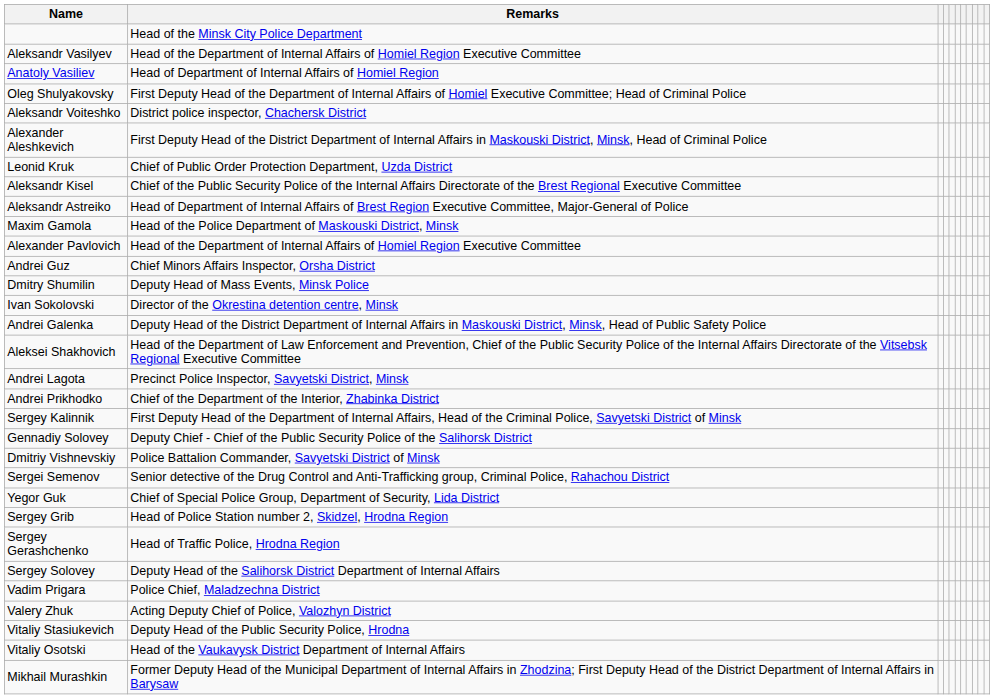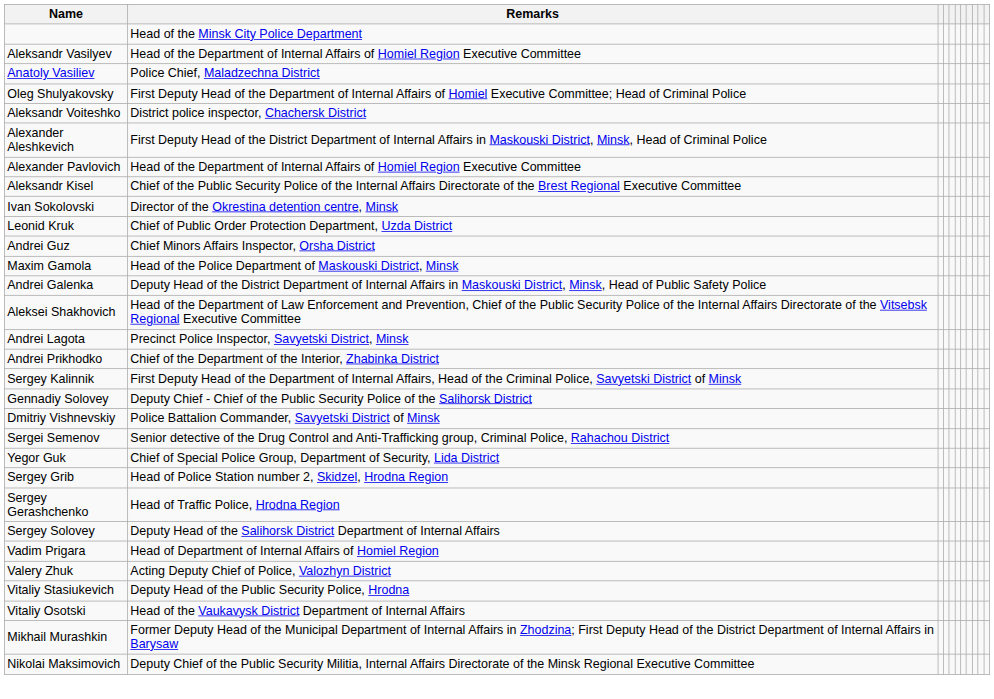 <table class="wikitable sortable" style="margin: auto">
 <tr>
 <th>Name</th>
 <th>Remarks</th>
 <th></th>
 <th></th>
 <th></th>
 <th></th>
 <th></th>
 <th></th>
 <th></th>
 <th></th>
 <th></th>
 </tr>
 <tr>
 <td></td>
 <td>Head of the <a href='#'>Minsk City Police Department</a></td>
 <td></td>
 <td></td>
 <td></td>
 <td style="text-align:center;"></td>
 <td></td>
 <td></td>
 <td style="text-align:center;"></td>
 <td style="text-align:center;"></td>
 <td style="text-align:center;"></td>
 </tr>
 <tr>
 <td>Aleksandr Vasilyev</td>
 <td>Head of the Department of Internal Affairs of <a href='#'>Homiel Region</a> Executive Committee</td>
 <td style="text-align:center;"></td>
 <td style="text-align:center;"></td>
 <td style="text-align:center;"></td>
 <td style="text-align:center;"></td>
 <td style="text-align:center;"></td>
 <td style="text-align:center;"></td>
 <td></td>
 <td style="text-align:center;"></td>
 <td style="text-align:center;"></td>
 </tr>
 <tr>
 <td><a href='#'>Anatoly Vasiliev</a></td>
-<td>Head of Department of Internal Affairs of <a href='#'>Homiel Region</a></td>
+<td>Police Chief, <a href='#'>Maladzechna District</a></td>
 <td style="text-align:center;"></td>
 <td style="text-align:center;"></td>
 <td style="text-align:center;"></td>
 <td style="text-align:center;"></td>
 <td style="text-align:center;"></td>
 <td style="text-align:center;"></td>
 <td></td>
 <td style="text-align:center;"></td>
 <td style="text-align:center;"></td>
 </tr>
 <tr>
 <td>Oleg Shulyakovsky</td>
 <td>First Deputy Head of the Department of Internal Affairs of <a href='#'>Homiel</a> Executive Committee; Head of Criminal Police</td>
 <td style="text-align:center;"></td>
 <td style="text-align:center;"></td>
 <td style="text-align:center;"></td>
 <td style="text-align:center;"></td>
 <td style="text-align:center;"></td>
 <td style="text-align:center;"></td>
 <td></td>
 <td style="text-align:center;"></td>
 <td style="text-align:center;"></td>
 </tr>
 <tr>
 <td>Aleksandr Voiteshko</td>
 <td>District police inspector, <a href='#'>Chachersk District</a></td>
 <td style="text-align:center;"></td>
 <td style="text-align:center;"></td>
 <td style="text-align:center;"></td>
 <td></td>
 <td></td>
 <td></td>
 <td></td>
 <td></td>
 <td></td>
 </tr>
 <tr>
 <td>Alexander Aleshkevich</td>
 <td>First Deputy Head of the District Department of Internal Affairs in <a href='#'>Maskouski District</a>, <a href='#'>Minsk</a>, Head of Criminal Police</td>
 <td></td>
 <td></td>
 <td></td>
 <td style="text-align:center;"></td>
 <td style="text-align:center;"></td>
 <td style="text-align:center;"></td>
 <td></td>
 <td style="text-align:center;"></td>
 <td style="text-align:center;"></td>
 </tr>
 <tr>
-<td>Leonid Kruk</td>
-<td>Chief of Public Order Protection Department, <a href='#'>Uzda District</a></td>
-<td style="text-align:center;"></td>
+<td>Alexander Pavlovich</td>
+<td>Head of the Department of Internal Affairs of <a href='#'>Homiel Region</a> Executive Committee</td>
+<td></td>
+<td></td>
+<td></td>
 <td style="text-align:center;"></td>
 <td style="text-align:center;"></td>
 <td></td>
 <td></td>
-<td></td>
-<td></td>
-<td></td>
-<td></td>
+<td style="text-align:center;"></td>
+<td style="text-align:center;"></td>
 </tr>
 <tr>
 <td>Aleksandr Kisel</td>
 <td>Chief of the Public Security Police of the Internal Affairs Directorate of the <a href='#'>Brest Regional</a> Executive Committee</td>
 <td style="text-align:center;"></td>
 <td style="text-align:center;"></td>
 <td style="text-align:center;"></td>
 <td></td>
 <td></td>
 <td></td>
 <td></td>
 <td></td>
 <td></td>
 </tr>
 <tr>
-<td>Aleksandr Astreiko</td>
-<td>Head of Department of Internal Affairs of <a href='#'>Brest Region</a> Executive Committee, Major-General of Police</td>
-<td style="text-align:center;"></td>
-<td style="text-align:center;"></td>
-<td style="text-align:center;"></td>
-<td style="text-align:center;"></td>
-<td style="text-align:center;"></td>
-<td style="text-align:center;"></td>
-<td style="text-align:center;"></td>
-<td style="text-align:center;"></td>
-<td style="text-align:center;"></td>
-</tr>
-<tr>
-<td>Maxim Gamola</td>
-<td>Head of the Police Department of <a href='#'>Maskouski District</a>, <a href='#'>Minsk</a></td>
+<td>Ivan Sokolovski</td>
+<td>Director of the <a href='#'>Okrestina detention centre</a>, <a href='#'>Minsk</a></td>
 <td></td>
 <td></td>
 <td></td>
 <td style="text-align:center;"></td>
 <td style="text-align:center;"></td>
 <td style="text-align:center;"></td>
 <td></td>
 <td style="text-align:center;"></td>
 <td style="text-align:center;"></td>
 </tr>
 <tr>
-<td>Alexander Pavlovich</td>
-<td>Head of the Department of Internal Affairs of <a href='#'>Homiel Region</a> Executive Committee</td>
-<td></td>
-<td></td>
-<td></td>
+<td>Leonid Kruk</td>
+<td>Chief of Public Order Protection Department, <a href='#'>Uzda District</a></td>
+<td style="text-align:center;"></td>
 <td style="text-align:center;"></td>
 <td style="text-align:center;"></td>
 <td></td>
 <td></td>
-<td style="text-align:center;"></td>
-<td style="text-align:center;"></td>
+<td></td>
+<td></td>
+<td></td>
+<td></td>
 </tr>
 <tr>
 <td>Andrei Guz</td>
 <td>Chief Minors Affairs Inspector, <a href='#'>Orsha District</a></td>
 <td style="text-align:center;"></td>
 <td></td>
 <td style="text-align:center;"></td>
 <td></td>
 <td></td>
 <td></td>
 <td></td>
 <td></td>
 <td></td>
 </tr>
 <tr>
-<td>Dmitry Shumilin</td>
-<td>Deputy Head of Mass Events, <a href='#'>Minsk Police</a></td>
-<td style="text-align:center;"></td>
-<td style="text-align:center;"></td>
-<td style="text-align:center;"></td>
-<td style="text-align:center;"></td>
-<td style="text-align:center;"></td>
-<td></td>
-<td></td>
-<td style="text-align:center;"></td>
-<td style="text-align:center;"></td>
-</tr>
-<tr>
-<td>Ivan Sokolovski</td>
-<td>Director of the <a href='#'>Okrestina detention centre</a>, <a href='#'>Minsk</a></td>
+<td>Maxim Gamola</td>
+<td>Head of the Police Department of <a href='#'>Maskouski District</a>, <a href='#'>Minsk</a></td>
 <td></td>
 <td></td>
 <td></td>
 <td style="text-align:center;"></td>
 <td style="text-align:center;"></td>
 <td style="text-align:center;"></td>
 <td></td>
 <td style="text-align:center;"></td>
 <td style="text-align:center;"></td>
 </tr>
 <tr>
 <td>Andrei Galenka</td>
 <td>Deputy Head of the District Department of Internal Affairs in <a href='#'>Maskouski District</a>, <a href='#'>Minsk</a>, Head of Public Safety Police</td>
 <td></td>
 <td></td>
 <td></td>
 <td style="text-align:center;"></td>
 <td style="text-align:center;"></td>
 <td style="text-align:center;"></td>
 <td></td>
 <td style="text-align:center;"></td>
 <td style="text-align:center;"></td>
 </tr>
 <tr>
 <td>Aleksei Shakhovich</td>
 <td>Head of the Department of Law Enforcement and Prevention, Chief of the Public Security Police of the Internal Affairs Directorate of the <a href='#'>Vitsebsk Regional</a> Executive Committee</td>
 <td style="text-align:center;"></td>
 <td style="text-align:center;"></td>
 <td style="text-align:center;"></td>
 <td></td>
 <td></td>
 <td></td>
 <td></td>
 <td></td>
 <td></td>
 </tr>
 <tr>
 <td>Andrei Lagota</td>
 <td>Precinct Police Inspector, <a href='#'>Savyetski District</a>, <a href='#'>Minsk</a></td>
 <td style="text-align:center;"></td>
 <td style="text-align:center;"></td>
 <td style="text-align:center;"></td>
 <td></td>
 <td></td>
 <td></td>
 <td></td>
 <td></td>
 <td></td>
 </tr>
 <tr>
 <td>Andrei Prikhodko</td>
 <td>Chief of the Department of the Interior, <a href='#'>Zhabinka District</a></td>
 <td style="text-align:center;"></td>
 <td style="text-align:center;"></td>
 <td style="text-align:center;"></td>
 <td></td>
 <td></td>
 <td></td>
 <td></td>
 <td></td>
 <td></td>
 </tr>
 <tr>
 <td>Sergey Kalinnik</td>
 <td>First Deputy Head of the Department of Internal Affairs, Head of the Criminal Police, <a href='#'>Savyetski District</a> of <a href='#'>Minsk</a></td>
 <td style="text-align:center;"></td>
 <td style="text-align:center;"></td>
 <td style="text-align:center;"></td>
 <td style="text-align:center;"></td>
 <td style="text-align:center;"></td>
 <td></td>
 <td></td>
 <td style="text-align:center;"></td>
 <td style="text-align:center;"></td>
 </tr>
 <tr>
 <td>Gennadiy Solovey</td>
 <td>Deputy Chief - Chief of the Public Security Police of the <a href='#'>Salihorsk District</a></td>
 <td style="text-align:center;"></td>
 <td style="text-align:center;"></td>
 <td style="text-align:center;"></td>
 <td></td>
 <td></td>
 <td></td>
 <td></td>
 <td></td>
 <td></td>
 </tr>
 <tr>
 <td>Dmitriy Vishnevskiy</td>
 <td>Police Battalion Commander, <a href='#'>Savyetski District</a> of <a href='#'>Minsk</a></td>
 <td style="text-align:center;"></td>
 <td style="text-align:center;"></td>
 <td style="text-align:center;"></td>
 <td></td>
 <td></td>
 <td></td>
 <td></td>
 <td></td>
 <td></td>
 </tr>
 <tr>
 <td>Sergei Semenov</td>
 <td>Senior detective of the Drug Control and Anti-Trafficking group, Criminal Police, <a href='#'>Rahachou District</a></td>
 <td style="text-align:center;"></td>
 <td style="text-align:center;"></td>
 <td style="text-align:center;"></td>
 <td></td>
 <td></td>
 <td></td>
 <td></td>
 <td></td>
 <td></td>
 </tr>
 <tr>
 <td>Yegor Guk</td>
 <td>Chief of Special Police Group, Department of Security, <a href='#'>Lida District</a></td>
 <td style="text-align:center;"></td>
 <td></td>
 <td style="text-align:center;"></td>
 <td></td>
 <td></td>
 <td></td>
 <td></td>
 <td></td>
 <td></td>
 </tr>
 <tr>
 <td>Sergey Grib</td>
 <td>Head of Police Station number 2, <a href='#'>Skidzel</a>, <a href='#'>Hrodna Region</a></td>
 <td style="text-align:center;"></td>
 <td style="text-align:center;"></td>
 <td style="text-align:center;"></td>
 <td></td>
 <td></td>
 <td></td>
 <td></td>
 <td></td>
 <td></td>
 </tr>
 <tr>
 <td>Sergey Gerashchenko</td>
 <td>Head of Traffic Police, <a href='#'>Hrodna Region</a></td>
 <td style="text-align:center;"></td>
 <td style="text-align:center;"></td>
 <td style="text-align:center;"></td>
 <td></td>
 <td></td>
 <td></td>
 <td></td>
 <td></td>
 <td></td>
 </tr>
 <tr>
 <td>Sergey Solovey</td>
 <td>Deputy Head of the <a href='#'>Salihorsk District</a> Department of Internal Affairs</td>
 <td style="text-align:center;"></td>
 <td style="text-align:center;"></td>
 <td style="text-align:center;"></td>
 <td></td>
 <td></td>
 <td></td>
 <td></td>
 <td></td>
 <td></td>
 </tr>
 <tr>
 <td>Vadim Prigara</td>
-<td>Police Chief, <a href='#'>Maladzechna District</a></td>
+<td>Head of Department of Internal Affairs of <a href='#'>Homiel Region</a></td>
 <td style="text-align:center;"></td>
 <td style="text-align:center;"></td>
 <td style="text-align:center;"></td>
 <td style="text-align:center;"></td>
 <td style="text-align:center;"></td>
 <td></td>
 <td></td>
 <td style="text-align:center;"></td>
 <td style="text-align:center;"></td>
 </tr>
 <tr>
 <td>Valery Zhuk</td>
 <td>Acting Deputy Chief of Police, <a href='#'>Valozhyn District</a></td>
 <td style="text-align:center;"></td>
 <td style="text-align:center;"></td>
 <td style="text-align:center;"></td>
 <td></td>
 <td></td>
 <td></td>
 <td></td>
 <td></td>
 <td></td>
 </tr>
 <tr>
 <td>Vitaliy Stasiukevich</td>
 <td>Deputy Head of the Public Security Police, <a href='#'>Hrodna</a></td>
 <td style="text-align:center;"></td>
 <td style="text-align:center;"></td>
 <td style="text-align:center;"></td>
 <td style="text-align:center;"></td>
 <td style="text-align:center;"></td>
 <td></td>
 <td></td>
 <td style="text-align:center;"></td>
 <td style="text-align:center;"></td>
 </tr>
 <tr>
 <td>Vitaliy Osotski</td>
 <td>Head of the <a href='#'>Vaukavysk District</a> Department of Internal Affairs</td>
 <td style="text-align:center;"></td>
 <td style="text-align:center;"></td>
 <td style="text-align:center;"></td>
 <td></td>
 <td></td>
 <td></td>
 <td></td>
 <td></td>
 <td></td>
 </tr>
 <tr>
 <td>Mikhail Murashkin</td>
 <td>Former Deputy Head of the Municipal Department of Internal Affairs in <a href='#'>Zhodzina</a>; First Deputy Head of the District Department of Internal Affairs in <a href='#'>Barysaw</a></td>
 <td></td>
 <td></td>
 <td></td>
 <td style="text-align:center;"></td>
 <td></td>
 <td style="text-align:center;"></td>
 <td></td>
 <td style="text-align:center;"></td>
 <td style="text-align:center;"></td>
 </tr>
+<tr>
+<td>Nikolai Maksimovich</td>
+<td>Deputy Chief of the Public Security Militia, Internal Affairs Directorate of the Minsk Regional Executive Committee</td>
+<td></td>
+<td></td>
+<td></td>
+<td style="text-align:center;"></td>
+<td></td>
+<td style="text-align:center;"></td>
+<td></td>
+<td style="text-align:center;"></td>
+<td style="text-align:center;"></td>
+</tr>
 </table>
